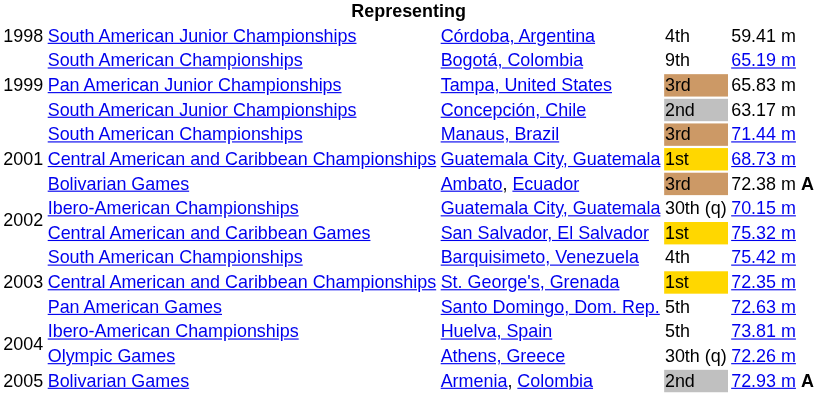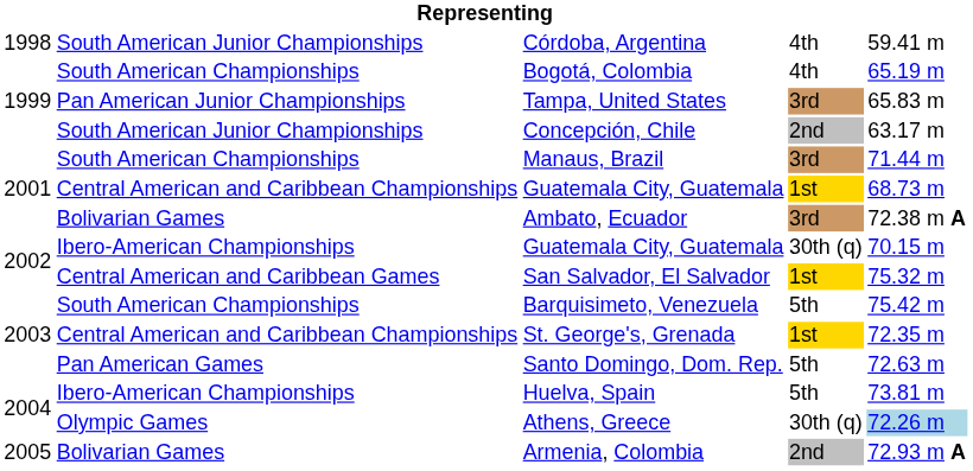 <table>
 <tr>
 <th colspan="5">Representing </th>
 </tr>
 <tr>
 <td>1998</td>
 <td><a href='#'>South American Junior Championships</a></td>
 <td><a href='#'>Córdoba, Argentina</a></td>
 <td>4th</td>
 <td>59.41 m</td>
 </tr>
 <tr>
 <td rowspan=3>1999</td>
 <td><a href='#'>South American Championships</a></td>
 <td><a href='#'>Bogotá, Colombia</a></td>
-<td>9th</td>
+<td>4th</td>
 <td><a href='#'>65.19 m</a></td>
 </tr>
 <tr>
 <td><a href='#'>Pan American Junior Championships</a></td>
 <td><a href='#'>Tampa, United States</a></td>
 <td bgcolor=cc9966>3rd</td>
 <td>65.83 m</td>
 </tr>
 <tr>
 <td><a href='#'>South American Junior Championships</a></td>
 <td><a href='#'>Concepción, Chile</a></td>
 <td bgcolor=silver>2nd</td>
 <td>63.17 m</td>
 </tr>
 <tr>
 <td rowspan=3>2001</td>
 <td><a href='#'>South American Championships</a></td>
 <td><a href='#'>Manaus, Brazil</a></td>
 <td bgcolor=cc9966>3rd</td>
 <td><a href='#'>71.44 m</a></td>
 </tr>
 <tr>
 <td><a href='#'>Central American and Caribbean Championships</a></td>
 <td><a href='#'>Guatemala City, Guatemala</a></td>
 <td bgcolor=gold>1st</td>
 <td><a href='#'>68.73 m</a></td>
 </tr>
 <tr>
 <td><a href='#'>Bolivarian Games</a></td>
 <td><a href='#'>Ambato</a>, <a href='#'>Ecuador</a></td>
 <td bgcolor=cc9966>3rd</td>
 <td>72.38 m <strong>A</strong></td>
 </tr>
 <tr>
 <td rowspan=2>2002</td>
 <td><a href='#'>Ibero-American Championships</a></td>
 <td><a href='#'>Guatemala City, Guatemala</a></td>
 <td>30th (q)</td>
 <td><a href='#'>70.15 m</a></td>
 </tr>
 <tr>
 <td><a href='#'>Central American and Caribbean Games</a></td>
 <td><a href='#'>San Salvador, El Salvador</a></td>
 <td bgcolor=gold>1st</td>
 <td><a href='#'>75.32 m</a></td>
 </tr>
 <tr>
 <td rowspan=3>2003</td>
 <td><a href='#'>South American Championships</a></td>
 <td><a href='#'>Barquisimeto, Venezuela</a></td>
-<td>4th</td>
+<td>5th</td>
 <td><a href='#'>75.42 m</a></td>
 </tr>
 <tr>
 <td><a href='#'>Central American and Caribbean Championships</a></td>
 <td><a href='#'>St. George's, Grenada</a></td>
 <td bgcolor=gold>1st</td>
 <td><a href='#'>72.35 m</a></td>
 </tr>
 <tr>
 <td><a href='#'>Pan American Games</a></td>
 <td><a href='#'>Santo Domingo, Dom. Rep.</a></td>
 <td>5th</td>
 <td><a href='#'>72.63 m</a></td>
 </tr>
 <tr>
 <td rowspan=2>2004</td>
 <td><a href='#'>Ibero-American Championships</a></td>
 <td><a href='#'>Huelva, Spain</a></td>
 <td>5th</td>
 <td><a href='#'>73.81 m</a></td>
 </tr>
 <tr>
 <td><a href='#'>Olympic Games</a></td>
 <td><a href='#'>Athens, Greece</a></td>
 <td>30th (q)</td>
-<td><a href='#'>72.26 m</a></td>
+<td style="background: lightblue;"><a href='#'>72.26 m</a></td>
 </tr>
 <tr>
 <td>2005</td>
 <td><a href='#'>Bolivarian Games</a></td>
 <td><a href='#'>Armenia</a>, <a href='#'>Colombia</a></td>
 <td bgcolor=silver>2nd</td>
 <td><a href='#'>72.93 m</a> <strong>A</strong></td>
 </tr>
 </table>
